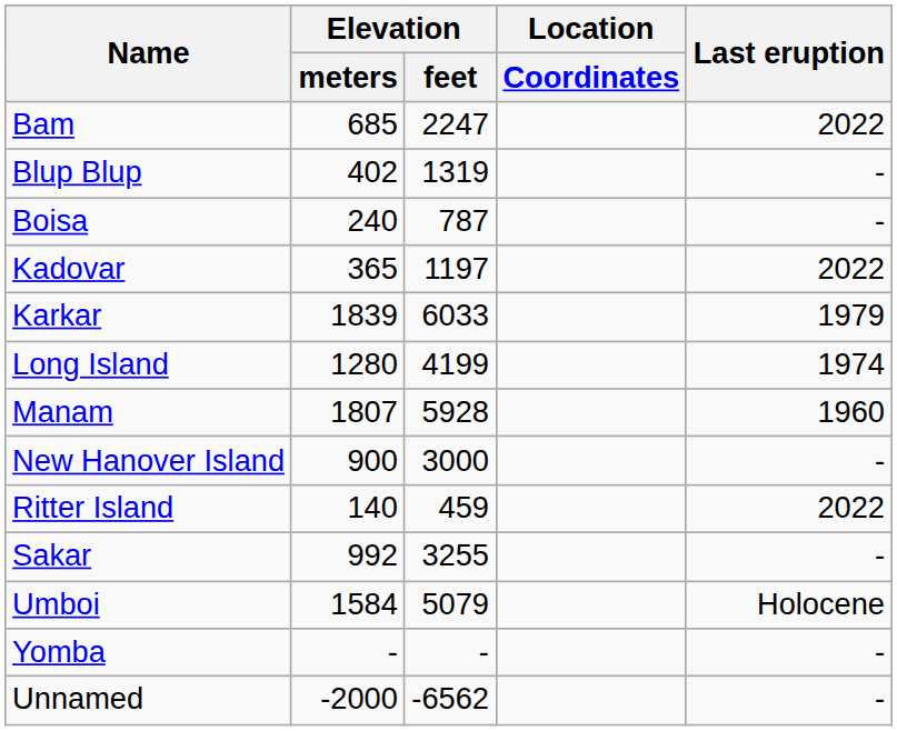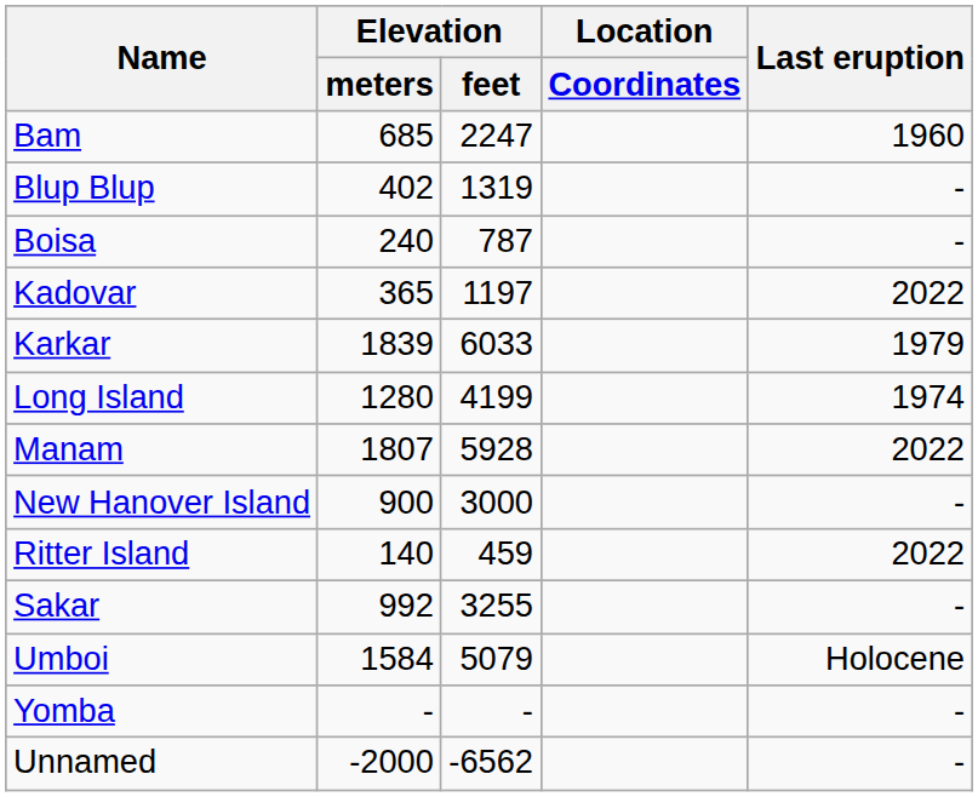 <table class="wikitable">
 <tr>
 <th rowspan="2">Name</th>
 <th colspan ="2">Elevation</th>
 <th>Location</th>
 <th rowspan="2">Last eruption</th>
 </tr>
 <tr>
 <th>meters</th>
 <th>feet</th>
 <th><a href='#'>Coordinates</a></th>
 </tr>
 <tr align="right">
 <td align="left"><a href='#'>Bam</a></td>
 <td>685</td>
 <td>2247</td>
 <td></td>
-<td>2022</td>
+<td>1960</td>
 </tr>
 <tr align="right">
 <td align="left"><a href='#'>Blup Blup</a></td>
 <td>402</td>
 <td>1319</td>
 <td></td>
 <td>-</td>
 </tr>
 <tr align="right">
 <td align="left"><a href='#'>Boisa</a></td>
 <td>240</td>
 <td>787</td>
 <td></td>
 <td>-</td>
 </tr>
 <tr align="right">
 <td align="left"><a href='#'>Kadovar</a></td>
 <td>365</td>
 <td>1197</td>
 <td></td>
 <td>2022</td>
 </tr>
 <tr align="right">
 <td align="left"><a href='#'>Karkar</a></td>
 <td>1839</td>
 <td>6033</td>
 <td></td>
 <td>1979</td>
 </tr>
 <tr align="right">
 <td align="left"><a href='#'>Long Island</a></td>
 <td>1280</td>
 <td>4199</td>
 <td></td>
 <td>1974</td>
 </tr>
 <tr align="right">
 <td align="left"><a href='#'>Manam</a></td>
 <td>1807</td>
 <td>5928</td>
 <td></td>
-<td>1960</td>
+<td>2022</td>
 </tr>
 <tr align="right">
 <td align="left"><a href='#'>New Hanover Island</a></td>
 <td>900</td>
 <td>3000</td>
 <td></td>
 <td>-</td>
 </tr>
 <tr align="right">
 <td align="left"><a href='#'>Ritter Island</a></td>
 <td>140</td>
 <td>459</td>
 <td></td>
 <td>2022</td>
 </tr>
 <tr align="right">
 <td align="left"><a href='#'>Sakar</a></td>
 <td>992</td>
 <td>3255</td>
 <td></td>
 <td>-</td>
 </tr>
 <tr align="right">
 <td align="left"><a href='#'>Umboi</a></td>
 <td>1584</td>
 <td>5079</td>
 <td></td>
 <td>Holocene</td>
 </tr>
 <tr align="right">
 <td align="left"><a href='#'>Yomba</a></td>
 <td>-</td>
 <td>-</td>
 <td></td>
 <td>-</td>
 </tr>
 <tr align="right">
 <td align="left">Unnamed</td>
 <td>-2000</td>
 <td>-6562</td>
 <td></td>
 <td>-</td>
 </tr>
 </table>
